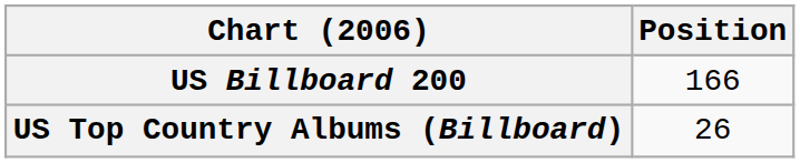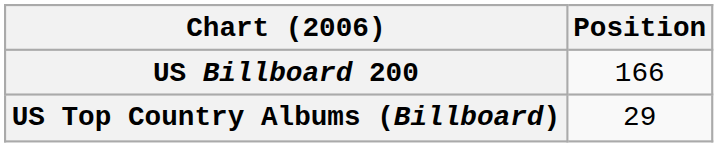 <table class="wikitable sortable plainrowheaders" style="text-align:center">
 <tr>
 <th scope="col">Chart (2006)</th>
 <th scope="col">Position</th>
 </tr>
 <tr>
 <th scope="row">US <em>Billboard</em> 200</th>
 <td>166</td>
 </tr>
 <tr>
 <th scope="row">US Top Country Albums (<em>Billboard</em>)</th>
-<td>26</td>
+<td>29</td>
 </tr>
 </table>
